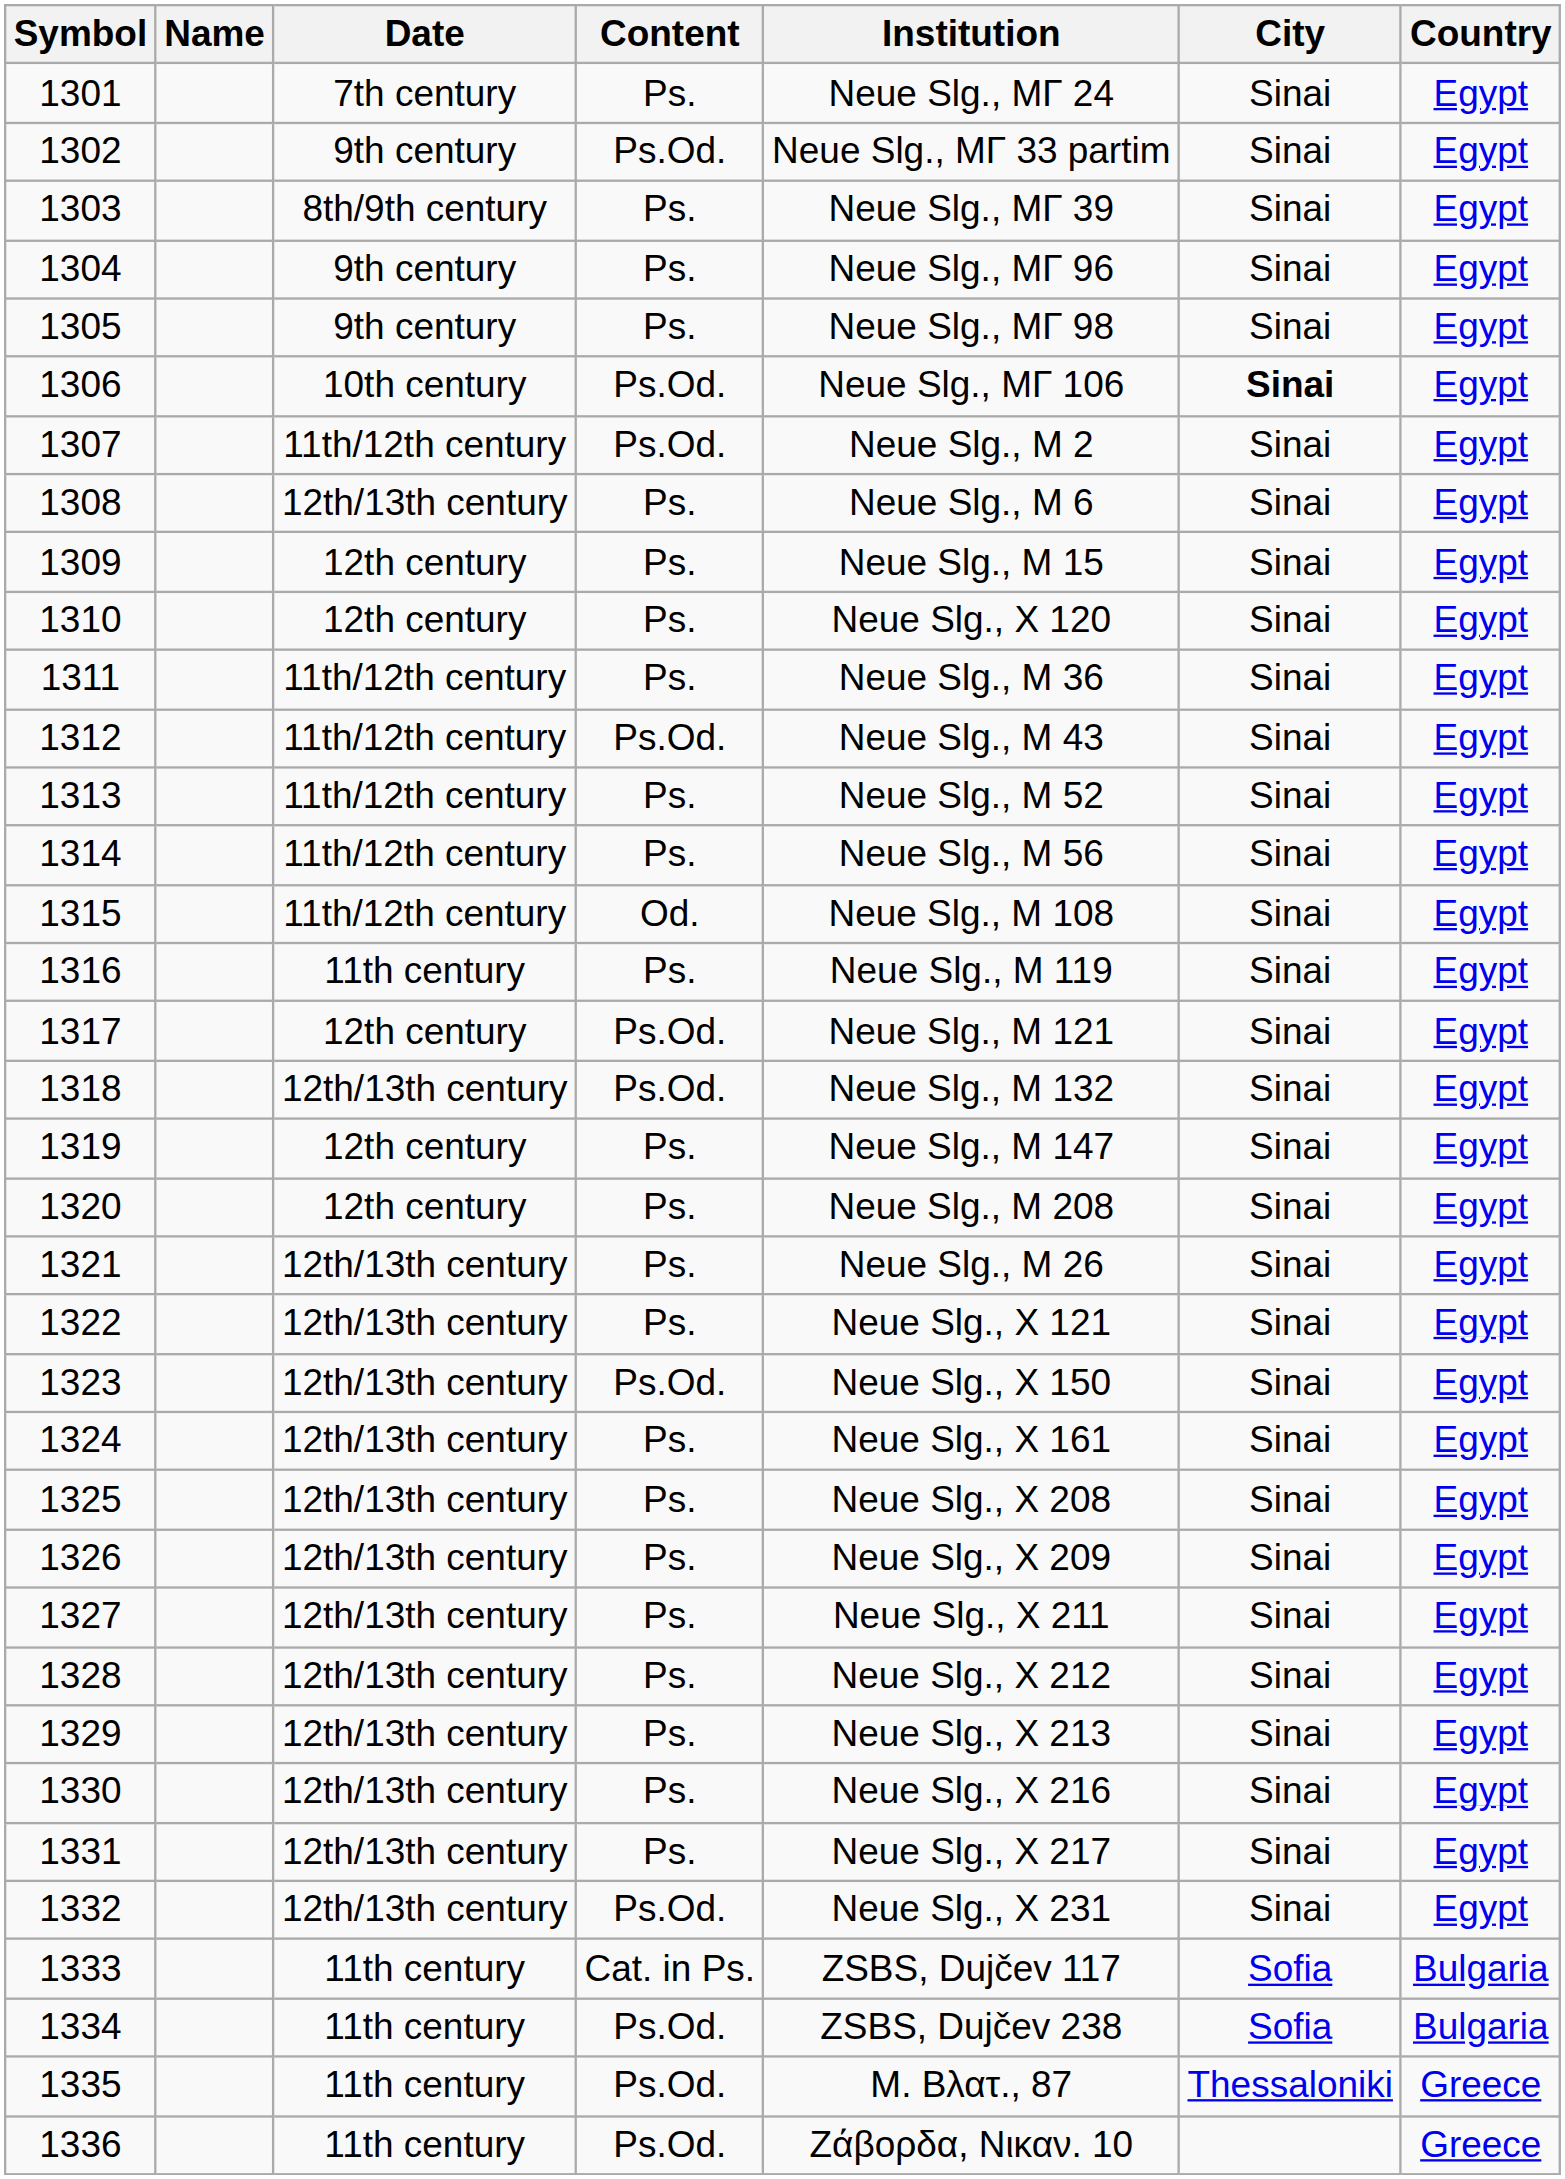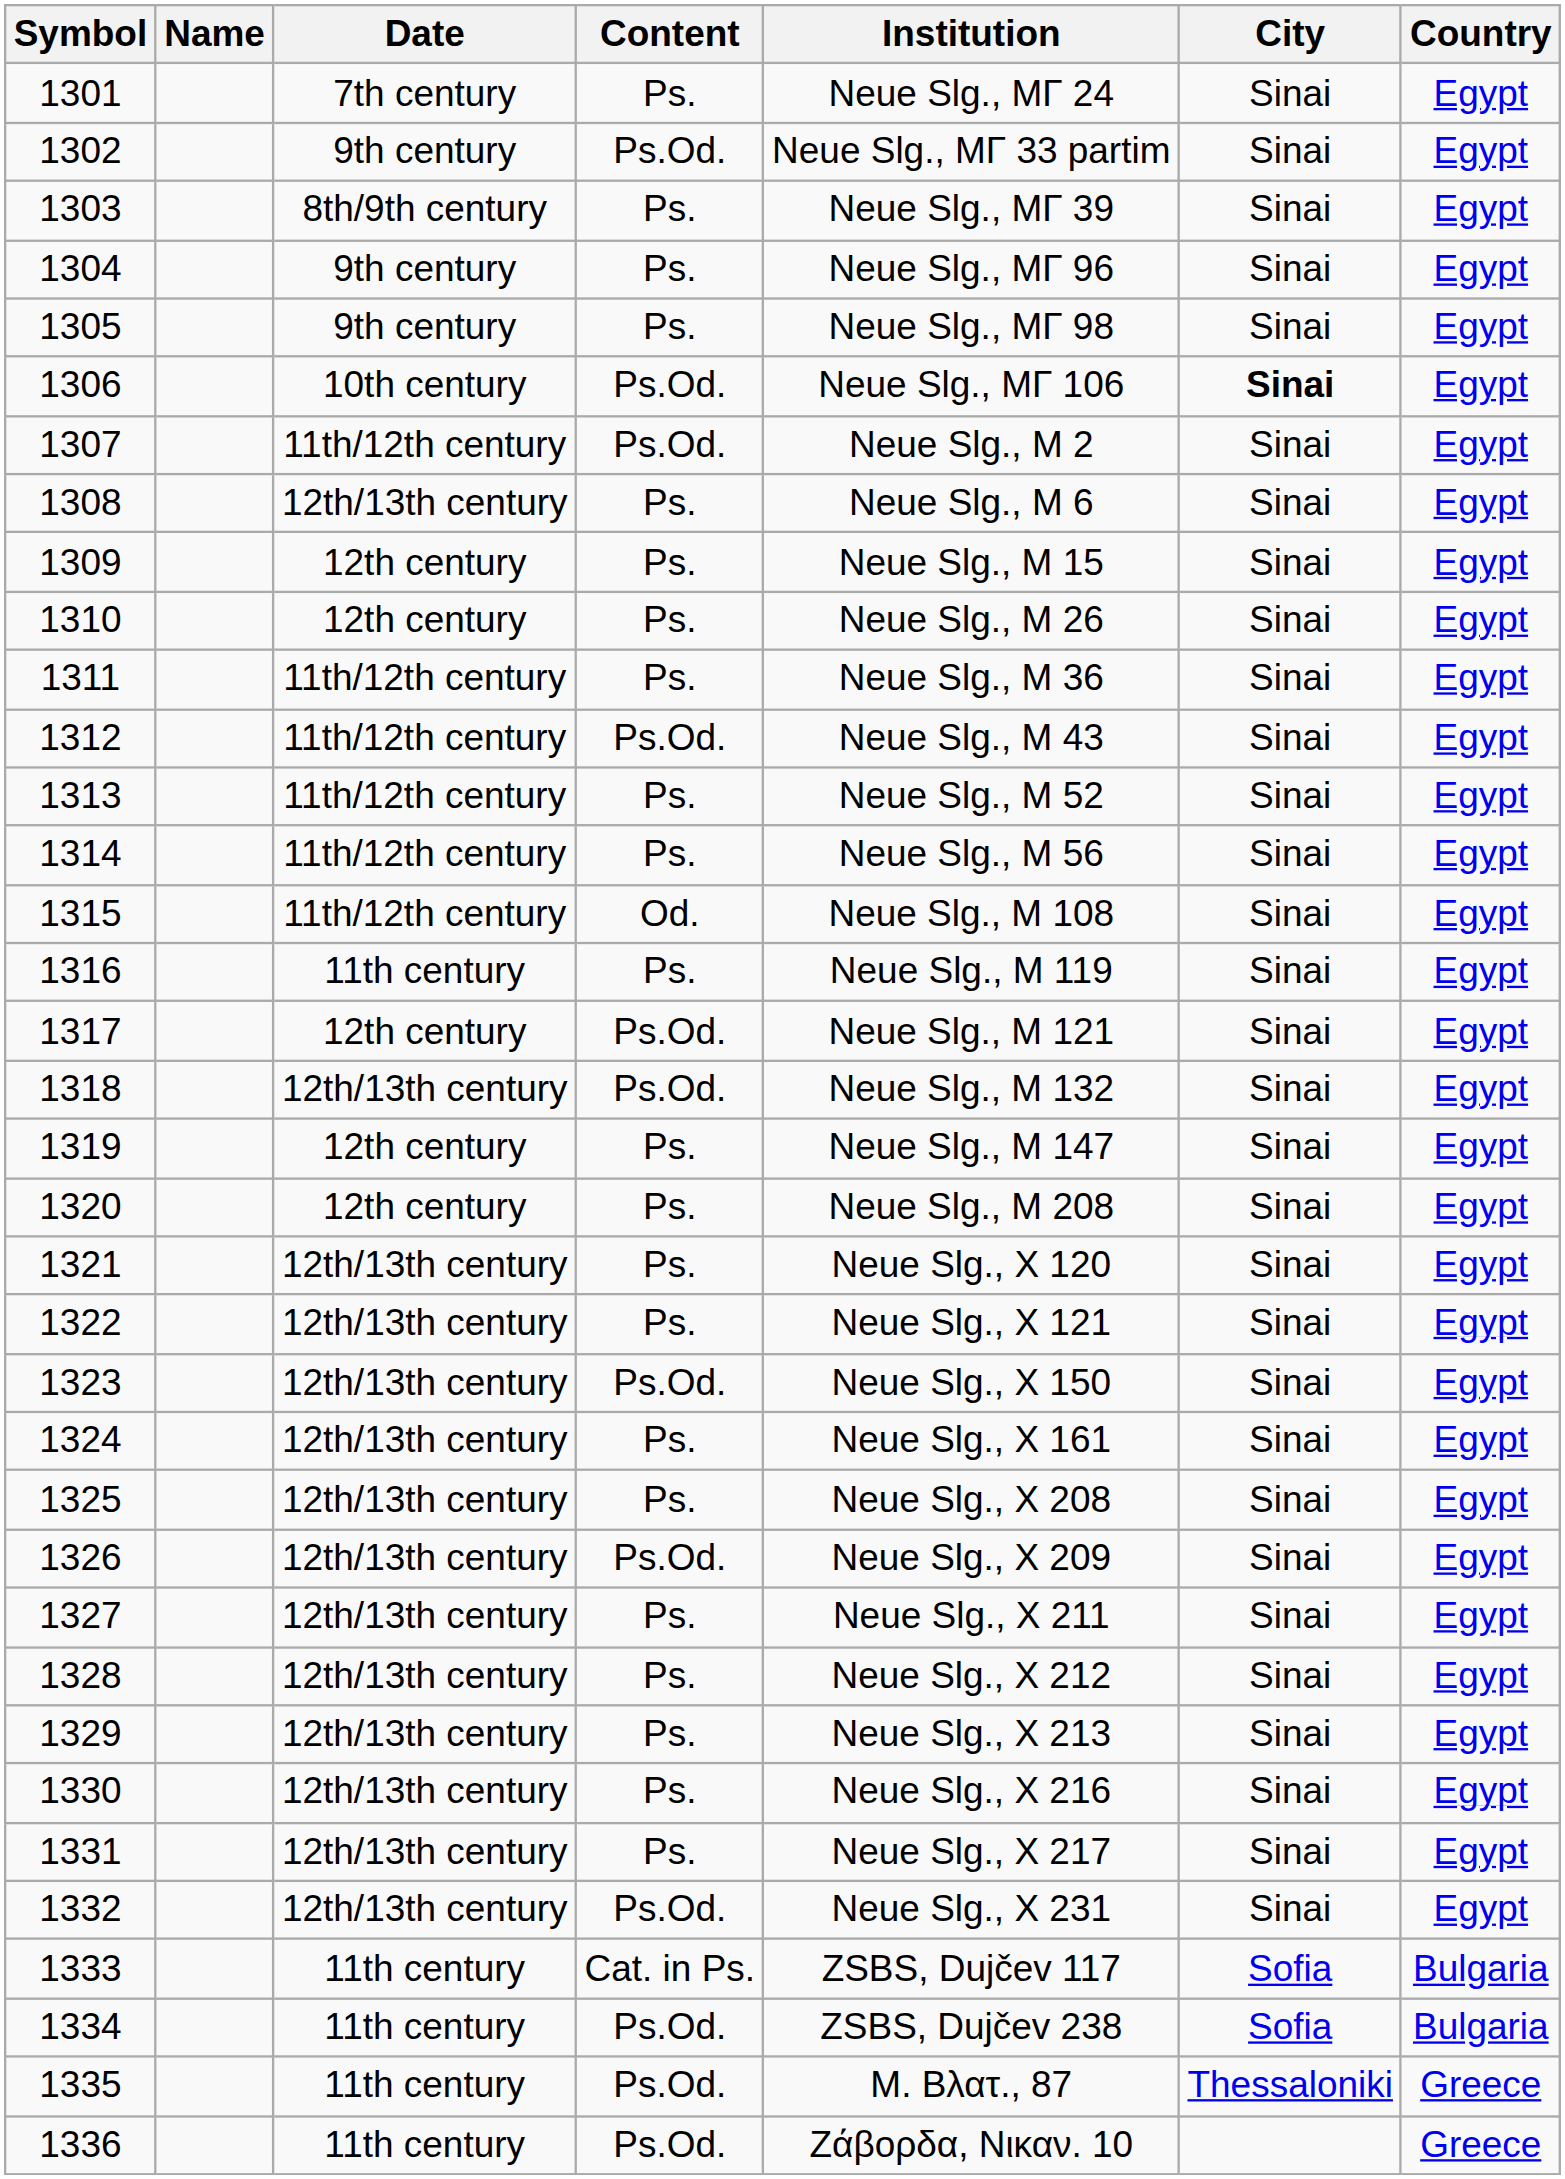 <table class="wikitable mw-collapsible mw-collapsed sortable" style="text-align:center">
 <tr>
 <th>Symbol</th>
 <th>Name</th>
 <th>Date</th>
 <th>Content</th>
 <th>Institution</th>
 <th>City</th>
 <th>Country</th>
 </tr>
 <tr>
 <td>1301</td>
 <td></td>
 <td>7th century</td>
 <td>Ps.</td>
 <td>Neue Slg., ΜΓ 24</td>
 <td>Sinai</td>
 <td><a href='#'>Egypt</a></td>
 </tr>
 <tr>
 <td>1302</td>
 <td></td>
 <td>9th century</td>
 <td>Ps.Od.</td>
 <td>Neue Slg., ΜΓ 33 partim</td>
 <td>Sinai</td>
 <td><a href='#'>Egypt</a></td>
 </tr>
 <tr>
 <td>1303</td>
 <td></td>
 <td>8th/9th century</td>
 <td>Ps.</td>
 <td>Neue Slg., ΜΓ 39</td>
 <td>Sinai</td>
 <td><a href='#'>Egypt</a></td>
 </tr>
 <tr>
 <td>1304</td>
 <td></td>
 <td>9th century</td>
 <td>Ps.</td>
 <td>Neue Slg., ΜΓ 96</td>
 <td>Sinai</td>
 <td><a href='#'>Egypt</a></td>
 </tr>
 <tr>
 <td>1305</td>
 <td></td>
 <td>9th century</td>
 <td>Ps.</td>
 <td>Neue Slg., ΜΓ 98</td>
 <td>Sinai</td>
 <td><a href='#'>Egypt</a></td>
 </tr>
 <tr>
 <td>1306</td>
 <td></td>
 <td>10th century</td>
 <td>Ps.Od.</td>
 <td>Neue Slg., ΜΓ 106</td>
 <td><strong>Sinai</strong></td>
 <td><a href='#'>Egypt</a></td>
 </tr>
 <tr>
 <td>1307</td>
 <td></td>
 <td>11th/12th century</td>
 <td>Ps.Od.</td>
 <td>Neue Slg., Μ 2</td>
 <td>Sinai</td>
 <td><a href='#'>Egypt</a></td>
 </tr>
 <tr>
 <td>1308</td>
 <td></td>
 <td>12th/13th century</td>
 <td>Ps.</td>
 <td>Neue Slg., Μ 6</td>
 <td>Sinai</td>
 <td><a href='#'>Egypt</a></td>
 </tr>
 <tr>
 <td>1309</td>
 <td></td>
 <td>12th century</td>
 <td>Ps.</td>
 <td>Neue Slg., Μ 15</td>
 <td>Sinai</td>
 <td><a href='#'>Egypt</a></td>
 </tr>
 <tr>
 <td>1310</td>
 <td></td>
 <td>12th century</td>
 <td>Ps.</td>
-<td>Neue Slg., X 120</td>
+<td>Neue Slg., Μ 26</td>
 <td>Sinai</td>
 <td><a href='#'>Egypt</a></td>
 </tr>
 <tr>
 <td>1311</td>
 <td></td>
 <td>11th/12th century</td>
 <td>Ps.</td>
 <td>Neue Slg., Μ 36</td>
 <td>Sinai</td>
 <td><a href='#'>Egypt</a></td>
 </tr>
 <tr>
 <td>1312</td>
 <td></td>
 <td>11th/12th century</td>
 <td>Ps.Od.</td>
 <td>Neue Slg., Μ 43</td>
 <td>Sinai</td>
 <td><a href='#'>Egypt</a></td>
 </tr>
 <tr>
 <td>1313</td>
 <td></td>
 <td>11th/12th century</td>
 <td>Ps.</td>
 <td>Neue Slg., Μ 52</td>
 <td>Sinai</td>
 <td><a href='#'>Egypt</a></td>
 </tr>
 <tr>
 <td>1314</td>
 <td></td>
 <td>11th/12th century</td>
 <td>Ps.</td>
 <td>Neue Slg., Μ 56</td>
 <td>Sinai</td>
 <td><a href='#'>Egypt</a></td>
 </tr>
 <tr>
 <td>1315</td>
 <td></td>
 <td>11th/12th century</td>
 <td>Od.</td>
 <td>Neue Slg., Μ 108</td>
 <td>Sinai</td>
 <td><a href='#'>Egypt</a></td>
 </tr>
 <tr>
 <td>1316</td>
 <td></td>
 <td>11th century</td>
 <td>Ps.</td>
 <td>Neue Slg., Μ 119</td>
 <td>Sinai</td>
 <td><a href='#'>Egypt</a></td>
 </tr>
 <tr>
 <td>1317</td>
 <td></td>
 <td>12th century</td>
 <td>Ps.Od.</td>
 <td>Neue Slg., Μ 121</td>
 <td>Sinai</td>
 <td><a href='#'>Egypt</a></td>
 </tr>
 <tr>
 <td>1318</td>
 <td></td>
 <td>12th/13th century</td>
 <td>Ps.Od.</td>
 <td>Neue Slg., Μ 132</td>
 <td>Sinai</td>
 <td><a href='#'>Egypt</a></td>
 </tr>
 <tr>
 <td>1319</td>
 <td></td>
 <td>12th century</td>
 <td>Ps.</td>
 <td>Neue Slg., Μ 147</td>
 <td>Sinai</td>
 <td><a href='#'>Egypt</a></td>
 </tr>
 <tr>
 <td>1320</td>
 <td></td>
 <td>12th century</td>
 <td>Ps.</td>
 <td>Neue Slg., Μ 208</td>
 <td>Sinai</td>
 <td><a href='#'>Egypt</a></td>
 </tr>
 <tr>
 <td>1321</td>
 <td></td>
 <td>12th/13th century</td>
 <td>Ps.</td>
-<td>Neue Slg., Μ 26</td>
+<td>Neue Slg., X 120</td>
 <td>Sinai</td>
 <td><a href='#'>Egypt</a></td>
 </tr>
 <tr>
 <td>1322</td>
 <td></td>
 <td>12th/13th century</td>
 <td>Ps.</td>
 <td>Neue Slg., X 121</td>
 <td>Sinai</td>
 <td><a href='#'>Egypt</a></td>
 </tr>
 <tr>
 <td>1323</td>
 <td></td>
 <td>12th/13th century</td>
 <td>Ps.Od.</td>
 <td>Neue Slg., X 150</td>
 <td>Sinai</td>
 <td><a href='#'>Egypt</a></td>
 </tr>
 <tr>
 <td>1324</td>
 <td></td>
 <td>12th/13th century</td>
 <td>Ps.</td>
 <td>Neue Slg., X 161</td>
 <td>Sinai</td>
 <td><a href='#'>Egypt</a></td>
 </tr>
 <tr>
 <td>1325</td>
 <td></td>
 <td>12th/13th century</td>
 <td>Ps.</td>
 <td>Neue Slg., X 208</td>
 <td>Sinai</td>
 <td><a href='#'>Egypt</a></td>
 </tr>
 <tr>
 <td>1326</td>
 <td></td>
 <td>12th/13th century</td>
-<td>Ps.</td>
+<td>Ps.Od.</td>
 <td>Neue Slg., X 209</td>
 <td>Sinai</td>
 <td><a href='#'>Egypt</a></td>
 </tr>
 <tr>
 <td>1327</td>
 <td></td>
 <td>12th/13th century</td>
 <td>Ps.</td>
 <td>Neue Slg., X 211</td>
 <td>Sinai</td>
 <td><a href='#'>Egypt</a></td>
 </tr>
 <tr>
 <td>1328</td>
 <td></td>
 <td>12th/13th century</td>
 <td>Ps.</td>
 <td>Neue Slg., X 212</td>
 <td>Sinai</td>
 <td><a href='#'>Egypt</a></td>
 </tr>
 <tr>
 <td>1329</td>
 <td></td>
 <td>12th/13th century</td>
 <td>Ps.</td>
 <td>Neue Slg., X 213</td>
 <td>Sinai</td>
 <td><a href='#'>Egypt</a></td>
 </tr>
 <tr>
 <td>1330</td>
 <td></td>
 <td>12th/13th century</td>
 <td>Ps.</td>
 <td>Neue Slg., X 216</td>
 <td>Sinai</td>
 <td><a href='#'>Egypt</a></td>
 </tr>
 <tr>
 <td>1331</td>
 <td></td>
 <td>12th/13th century</td>
 <td>Ps.</td>
 <td>Neue Slg., X 217</td>
 <td>Sinai</td>
 <td><a href='#'>Egypt</a></td>
 </tr>
 <tr>
 <td>1332</td>
 <td></td>
 <td>12th/13th century</td>
 <td>Ps.Od.</td>
 <td>Neue Slg., X 231</td>
 <td>Sinai</td>
 <td><a href='#'>Egypt</a></td>
 </tr>
 <tr>
 <td>1333</td>
 <td></td>
 <td>11th century</td>
 <td>Cat. in Ps.</td>
 <td>ZSBS, Dujčev 117</td>
 <td><a href='#'>Sofia</a></td>
 <td><a href='#'>Bulgaria</a></td>
 </tr>
 <tr>
 <td>1334</td>
 <td></td>
 <td>11th century</td>
 <td>Ps.Od.</td>
 <td>ZSBS, Dujčev 238</td>
 <td><a href='#'>Sofia</a></td>
 <td><a href='#'>Bulgaria</a></td>
 </tr>
 <tr>
 <td>1335</td>
 <td></td>
 <td>11th century</td>
 <td>Ps.Od.</td>
 <td>Μ. Βλατ., 87</td>
 <td><a href='#'>Thessaloniki</a></td>
 <td><a href='#'>Greece</a></td>
 </tr>
 <tr>
 <td>1336</td>
 <td></td>
 <td>11th century</td>
 <td>Ps.Od.</td>
 <td>Ζάβορδα, Νικαν. 10</td>
 <td></td>
 <td><a href='#'>Greece</a></td>
 </tr>
 </table>
